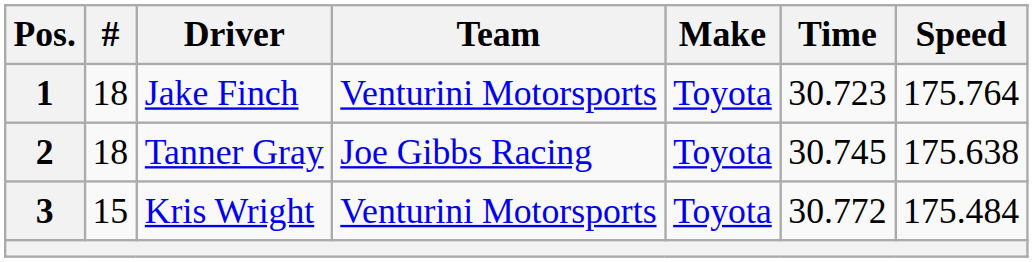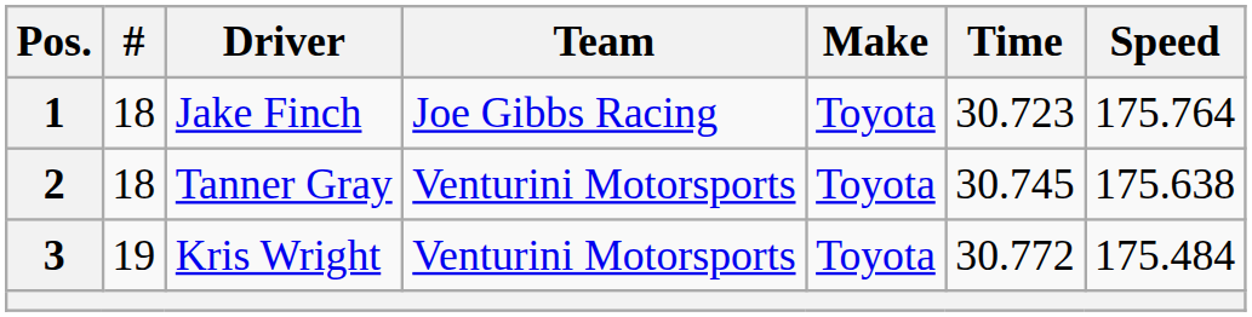 <table class="wikitable" style="font-size:95%">
 <tr>
 <th>Pos.</th>
 <th>#</th>
 <th>Driver</th>
 <th>Team</th>
 <th>Make</th>
 <th>Time</th>
 <th>Speed</th>
 </tr>
 <tr>
 <th>1</th>
 <td>18</td>
 <td><a href='#'>Jake Finch</a></td>
-<td><a href='#'>Venturini Motorsports</a></td>
+<td><a href='#'>Joe Gibbs Racing</a></td>
 <td><a href='#'>Toyota</a></td>
 <td>30.723</td>
 <td>175.764</td>
 </tr>
 <tr>
 <th>2</th>
 <td>18</td>
 <td><a href='#'>Tanner Gray</a></td>
-<td><a href='#'>Joe Gibbs Racing</a></td>
+<td><a href='#'>Venturini Motorsports</a></td>
 <td><a href='#'>Toyota</a></td>
 <td>30.745</td>
 <td>175.638</td>
 </tr>
 <tr>
 <th>3</th>
-<td>15</td>
+<td>19</td>
 <td><a href='#'>Kris Wright</a></td>
 <td><a href='#'>Venturini Motorsports</a></td>
 <td><a href='#'>Toyota</a></td>
 <td>30.772</td>
 <td>175.484</td>
 </tr>
 <tr>
 <th colspan="7"></th>
 </tr>
 </table>
